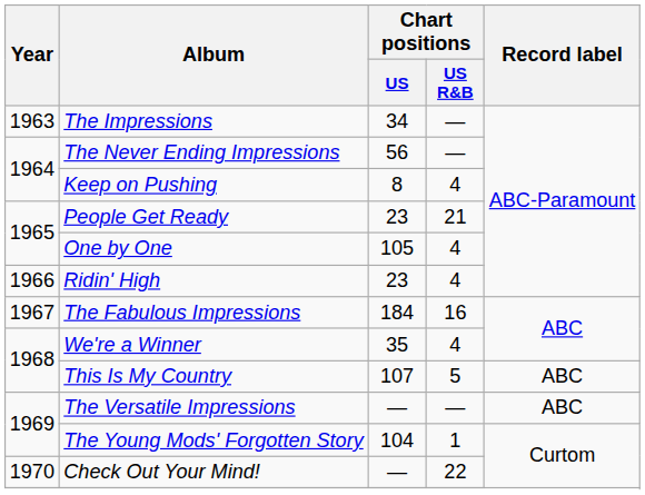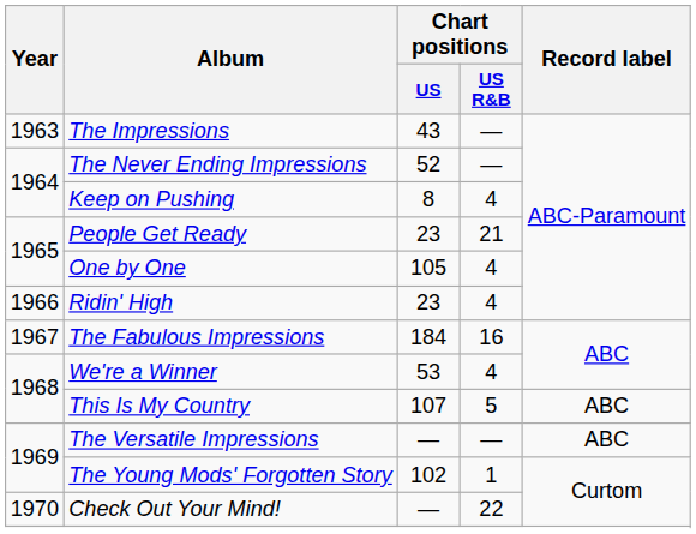 <table class="wikitable" style="text-align:center;">
 <tr>
 <th rowspan="2">Year</th>
 <th rowspan="2">Album</th>
 <th colspan="2">Chart positions</th>
 <th rowspan="2">Record label</th>
 </tr>
 <tr style="font-size:smaller;">
 <th width="40"><a href='#'>US</a><br></th>
 <th width="40"><a href='#'>US R&B</a><br></th>
 </tr>
 <tr>
 <td rowspan="1">1963</td>
 <td align="left"><em><a href='#'>The Impressions</a></em></td>
-<td>34</td>
+<td>43</td>
 <td>—</td>
 <td rowspan="6"><a href='#'>ABC-Paramount</a></td>
 </tr>
 <tr>
 <td rowspan="2">1964</td>
 <td align="left"><em><a href='#'>The Never Ending Impressions</a></em></td>
-<td>56</td>
+<td>52</td>
 <td>—</td>
 </tr>
 <tr>
 <td align="left"><em><a href='#'>Keep on Pushing</a></em></td>
 <td>8</td>
 <td>4</td>
 </tr>
 <tr>
 <td rowspan="2">1965</td>
 <td align="left"><em><a href='#'>People Get Ready</a></em></td>
 <td>23</td>
 <td>21</td>
 </tr>
 <tr>
 <td align="left"><em><a href='#'>One by One</a></em></td>
 <td>105</td>
 <td>4</td>
 </tr>
 <tr>
 <td rowspan="1">1966</td>
 <td align="left"><em><a href='#'>Ridin' High</a></em></td>
 <td>23</td>
 <td>4</td>
 </tr>
 <tr>
 <td rowspan="1">1967</td>
 <td align="left"><em><a href='#'>The Fabulous Impressions</a></em></td>
 <td>184</td>
 <td>16</td>
 <td rowspan="2"><a href='#'>ABC</a></td>
 </tr>
 <tr>
 <td rowspan="2">1968</td>
 <td align="left"><em><a href='#'>We're a Winner</a></em></td>
-<td>35</td>
+<td>53</td>
 <td>4</td>
 </tr>
 <tr>
 <td align="left"><em><a href='#'>This Is My Country</a></em></td>
 <td>107</td>
 <td>5</td>
 <td rowspan="1">ABC</td>
 </tr>
 <tr>
 <td rowspan="2">1969</td>
 <td align="left"><em><a href='#'>The Versatile Impressions</a></em></td>
 <td>—</td>
 <td>—</td>
 <td rowspan="1">ABC</td>
 </tr>
 <tr>
 <td align="left"><em><a href='#'>The Young Mods' Forgotten Story</a></em></td>
-<td>104</td>
+<td>102</td>
 <td>1</td>
 <td rowspan="7">Curtom</td>
 </tr>
 <tr>
 <td rowspan="1">1970</td>
 <td align="left"><em>Check Out Your Mind!</em></td>
 <td>—</td>
 <td>22</td>
 </tr>
 <tr>
 </tr>
 </table>
